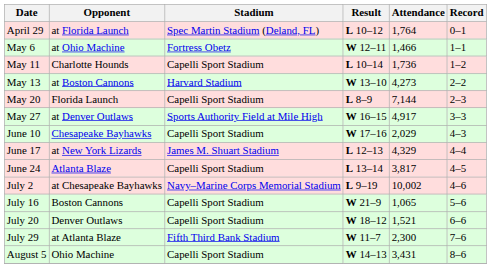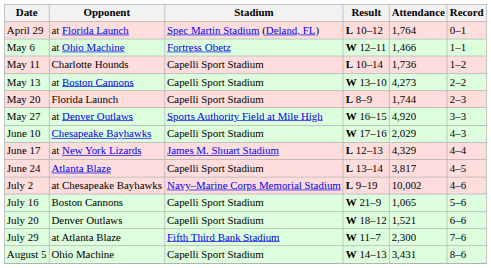 <table class="wikitable">
 <tr>
 <th>Date</th>
 <th>Opponent</th>
 <th>Stadium</th>
 <th>Result</th>
 <th>Attendance</th>
 <th>Record</th>
 </tr>
 <tr bgcolor="#FFDDDD">
 <td>April 29</td>
 <td>at <a href='#'>Florida Launch</a></td>
 <td><a href='#'>Spec Martin Stadium</a> (<a href='#'>Deland, FL</a>)</td>
 <td><strong>L</strong> 10–12</td>
 <td>1,764</td>
 <td>0–1</td>
 </tr>
 <tr bgcolor="#DDFFDD">
 <td>May 6</td>
 <td>at <a href='#'>Ohio Machine</a></td>
 <td><a href='#'>Fortress Obetz</a></td>
 <td><strong>W</strong> 12–11 </td>
 <td>1,466</td>
 <td>1–1</td>
 </tr>
 <tr bgcolor="FFDDDD">
 <td>May 11</td>
 <td>Charlotte Hounds</td>
 <td>Capelli Sport Stadium</td>
 <td><strong>L</strong> 10–14</td>
 <td>1,736</td>
 <td>1–2</td>
 </tr>
 <tr bgcolor="DDFFDD">
 <td>May 13</td>
 <td>at <a href='#'>Boston Cannons</a></td>
-<td><a href='#'>Harvard Stadium</a></td>
+<td>Capelli Sport Stadium</td>
 <td><strong>W</strong> 13–10</td>
 <td>4,273</td>
 <td>2–2</td>
 </tr>
 <tr bgcolor="FFDDDD">
 <td>May 20</td>
 <td>Florida Launch</td>
 <td>Capelli Sport Stadium</td>
 <td><strong>L</strong> 8–9 </td>
-<td>7,144</td>
+<td>1,744</td>
 <td>2–3</td>
 </tr>
 <tr bgcolor="DDFFDD">
 <td>May 27</td>
 <td>at <a href='#'>Denver Outlaws</a></td>
 <td><a href='#'>Sports Authority Field at Mile High</a></td>
 <td><strong>W</strong> 16–15</td>
-<td>4,917</td>
+<td>4,920</td>
 <td>3–3</td>
 </tr>
 <tr bgcolor="DDFFDD">
 <td>June 10</td>
 <td><a href='#'>Chesapeake Bayhawks</a></td>
 <td>Capelli Sport Stadium</td>
 <td><strong>W</strong> 17–16 </td>
 <td>2,029</td>
 <td>4–3</td>
 </tr>
 <tr bgcolor="FFDDDD">
 <td>June 17</td>
 <td>at <a href='#'>New York Lizards</a></td>
 <td><a href='#'>James M. Shuart Stadium</a></td>
 <td><strong>L</strong> 12–13</td>
 <td>4,329</td>
 <td>4–4</td>
 </tr>
 <tr bgcolor="FFDDDD">
 <td>June 24</td>
 <td><a href='#'>Atlanta Blaze</a></td>
 <td>Capelli Sport Stadium</td>
 <td><strong>L</strong> 13–14 </td>
 <td>3,817</td>
 <td>4–5</td>
 </tr>
 <tr bgcolor="FFDDDD">
 <td>July 2</td>
 <td>at Chesapeake Bayhawks</td>
 <td><a href='#'>Navy–Marine Corps Memorial Stadium</a></td>
 <td><strong>L</strong> 9–19</td>
 <td>10,002</td>
 <td>4–6</td>
 </tr>
 <tr bgcolor="DDFFDD">
 <td>July 16</td>
 <td>Boston Cannons</td>
 <td>Capelli Sport Stadium</td>
 <td><strong>W</strong> 21–9</td>
 <td>1,065</td>
 <td>5–6</td>
 </tr>
 <tr bgcolor="DDFFDD">
 <td>July 20</td>
 <td>Denver Outlaws</td>
 <td>Capelli Sport Stadium</td>
 <td><strong>W</strong> 18–12</td>
 <td>1,521</td>
 <td>6–6</td>
 </tr>
 <tr bgcolor="DDFFDD">
 <td>July 29</td>
 <td>at Atlanta Blaze</td>
 <td><a href='#'>Fifth Third Bank Stadium</a></td>
 <td><strong>W</strong> 11–7</td>
 <td>2,300</td>
 <td>7–6</td>
 </tr>
 <tr bgcolor="DDFFDD">
 <td>August 5</td>
 <td>Ohio Machine</td>
 <td>Capelli Sport Stadium</td>
 <td><strong>W</strong> 14–13</td>
 <td>3,431</td>
 <td>8–6</td>
 </tr>
 <tr>
 </tr>
 </table>
